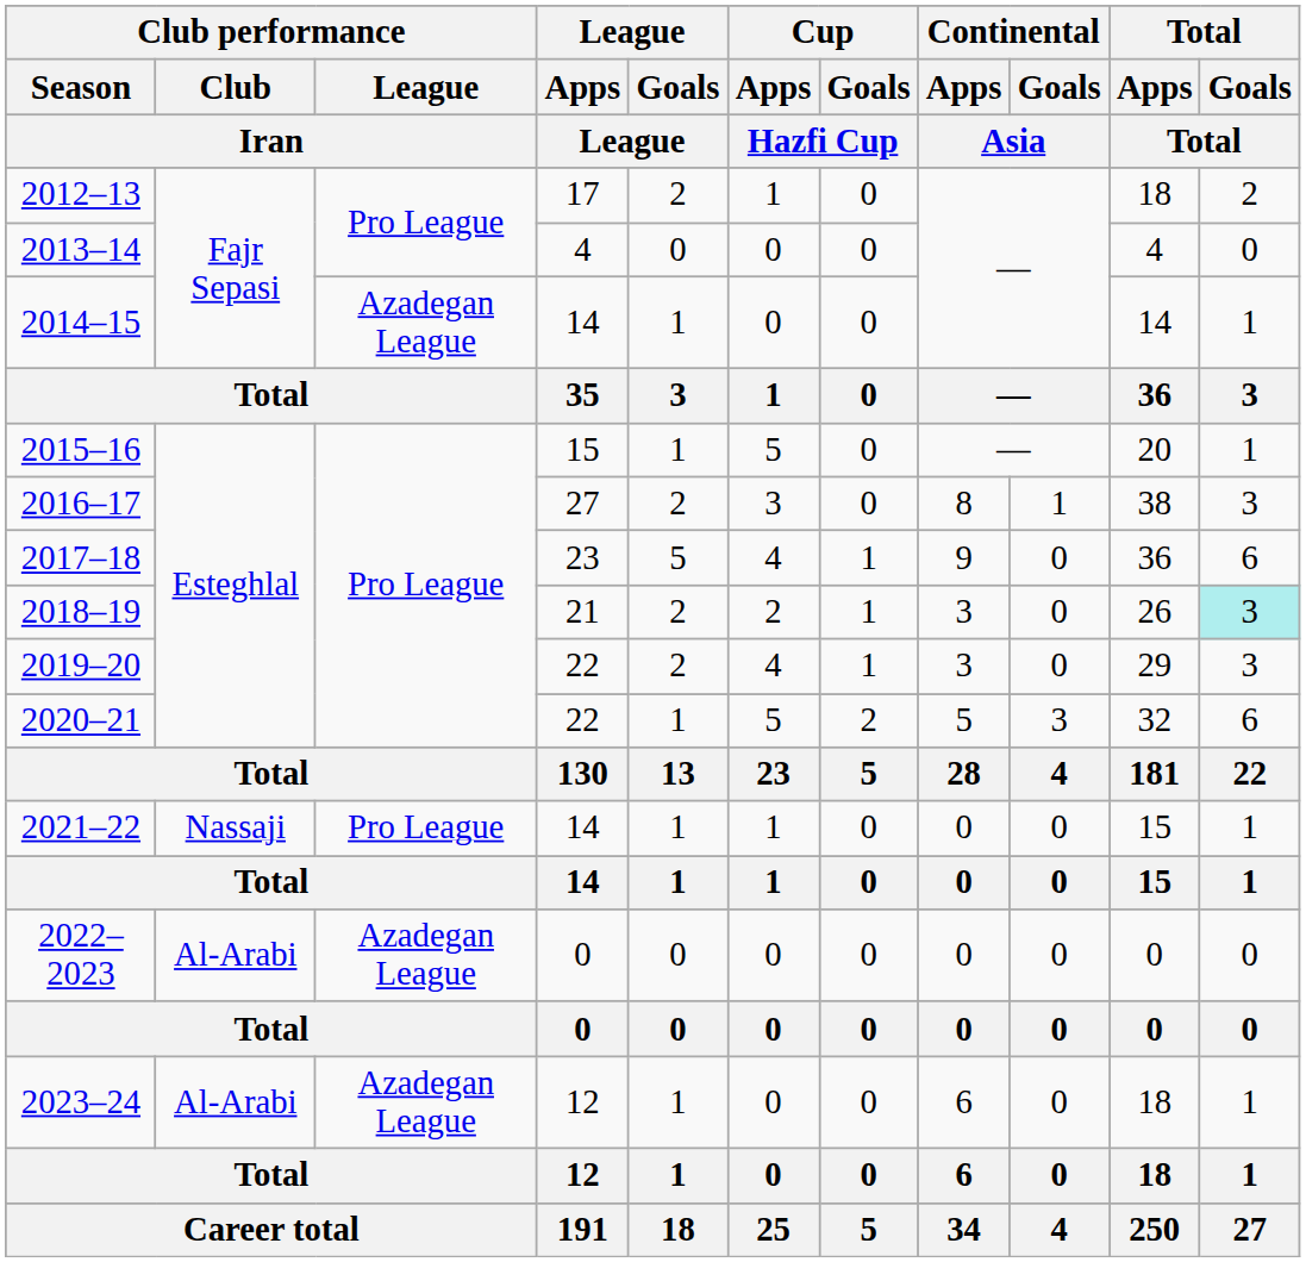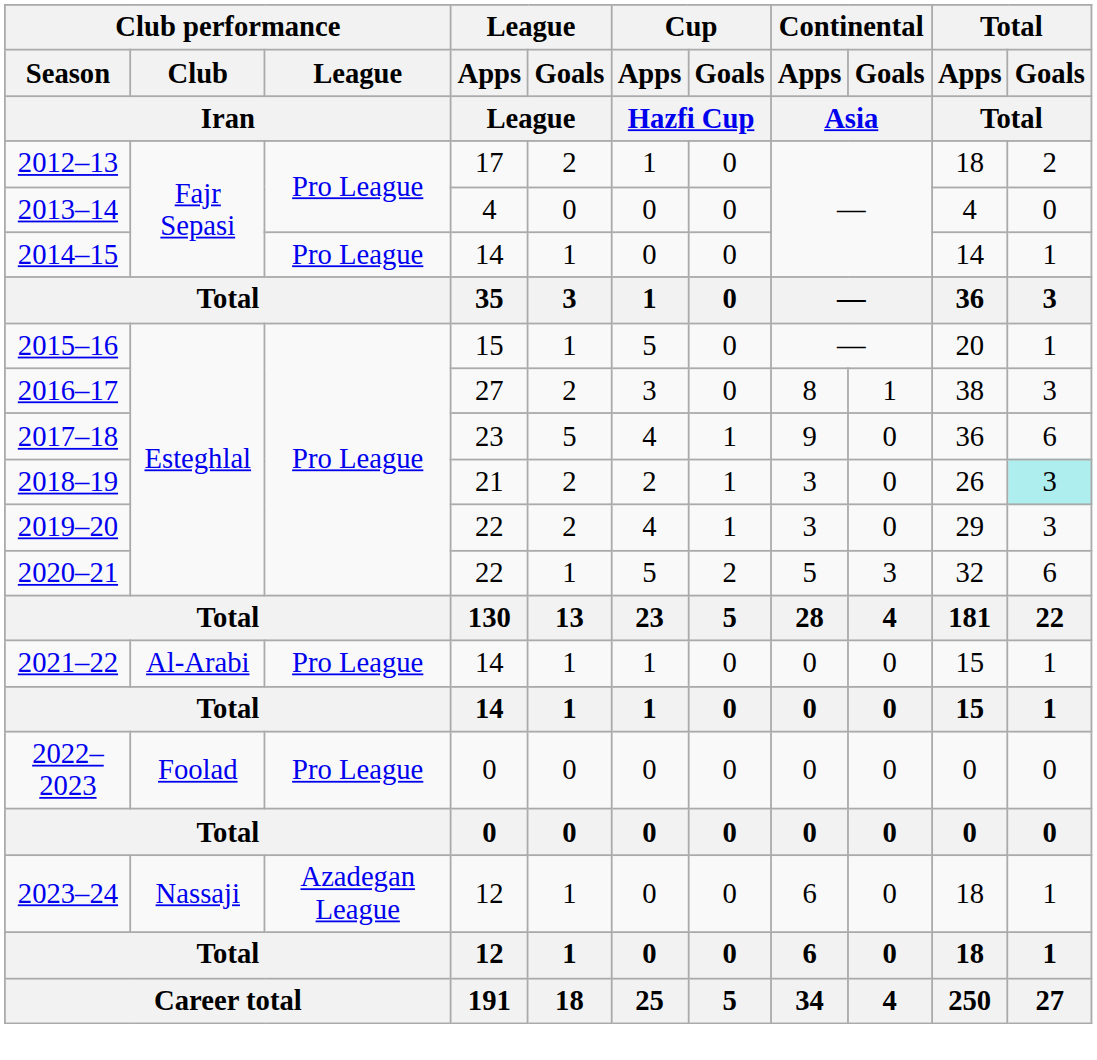 <table class="wikitable" style="text-align:center">
 <tr>
 <th colspan=3>Club performance</th>
 <th colspan=2>League</th>
 <th colspan=2>Cup</th>
 <th colspan=2>Continental</th>
 <th colspan=2>Total</th>
 </tr>
 <tr>
 <th>Season</th>
 <th>Club</th>
 <th>League</th>
 <th>Apps</th>
 <th>Goals</th>
 <th>Apps</th>
 <th>Goals</th>
 <th>Apps</th>
 <th>Goals</th>
 <th>Apps</th>
 <th>Goals</th>
 </tr>
 <tr>
 <th colspan=3>Iran</th>
 <th colspan=2>League</th>
 <th colspan=2><a href='#'>Hazfi Cup</a></th>
 <th colspan=2><a href='#'>Asia</a></th>
 <th colspan=2>Total</th>
 </tr>
 <tr>
 <td><a href='#'>2012–13</a></td>
 <td rowspan="3"><a href='#'>Fajr Sepasi</a></td>
 <td rowspan="2"><a href='#'>Pro League</a></td>
 <td>17</td>
 <td>2</td>
 <td>1</td>
 <td>0</td>
 <td colspan="2" rowspan="3">—</td>
 <td>18</td>
 <td>2</td>
 </tr>
 <tr>
 <td><a href='#'>2013–14</a></td>
 <td>4</td>
 <td>0</td>
 <td>0</td>
 <td>0</td>
 <td>4</td>
 <td>0</td>
 </tr>
 <tr>
 <td><a href='#'>2014–15</a></td>
-<td rowspan="1"><a href='#'>Azadegan League</a></td>
+<td><a href='#'>Pro League</a></td>
 <td>14</td>
 <td>1</td>
 <td>0</td>
 <td>0</td>
 <td>14</td>
 <td>1</td>
 </tr>
 <tr>
 <th colspan="3">Total</th>
 <th>35</th>
 <th>3</th>
 <th>1</th>
 <th>0</th>
 <th colspan="2">—</th>
 <th>36</th>
 <th>3</th>
 </tr>
 <tr>
 <td><a href='#'>2015–16</a></td>
 <td rowspan="6"><a href='#'>Esteghlal</a></td>
 <td rowspan="6"><a href='#'>Pro League</a></td>
 <td>15</td>
 <td>1</td>
 <td>5</td>
 <td>0</td>
 <td colspan="2">—</td>
 <td>20</td>
 <td>1</td>
 </tr>
 <tr>
 <td><a href='#'>2016–17</a></td>
 <td>27</td>
 <td>2</td>
 <td>3</td>
 <td>0</td>
 <td>8</td>
 <td>1</td>
 <td>38</td>
 <td>3</td>
 </tr>
 <tr>
 <td><a href='#'>2017–18</a></td>
 <td>23</td>
 <td>5</td>
 <td>4</td>
 <td>1</td>
 <td>9</td>
 <td>0</td>
 <td>36</td>
 <td>6</td>
 </tr>
 <tr>
 <td><a href='#'>2018–19</a></td>
 <td>21</td>
 <td>2</td>
 <td>2</td>
 <td>1</td>
 <td>3</td>
 <td>0</td>
 <td>26</td>
 <td style="background: paleturquoise;">3</td>
 </tr>
 <tr>
 <td><a href='#'>2019–20</a></td>
 <td>22</td>
 <td>2</td>
 <td>4</td>
 <td>1</td>
 <td>3</td>
 <td>0</td>
 <td>29</td>
 <td>3</td>
 </tr>
 <tr>
 <td><a href='#'>2020–21</a></td>
 <td>22</td>
 <td>1</td>
 <td>5</td>
 <td>2</td>
 <td>5</td>
 <td>3</td>
 <td>32</td>
 <td>6</td>
 </tr>
 <tr>
 <th colspan="3">Total</th>
 <th>130</th>
 <th>13</th>
 <th>23</th>
 <th>5</th>
 <th>28</th>
 <th>4</th>
 <th>181</th>
 <th>22</th>
 </tr>
 <tr>
 <td><a href='#'>2021–22</a></td>
-<td><a href='#'>Nassaji</a></td>
+<td><a href='#'>Al-Arabi</a></td>
 <td><a href='#'>Pro League</a></td>
 <td>14</td>
 <td>1</td>
 <td>1</td>
 <td>0</td>
 <td>0</td>
 <td>0</td>
 <td>15</td>
 <td>1</td>
 </tr>
 <tr>
 <th Colspan="3">Total</th>
 <th>14</th>
 <th>1</th>
 <th>1</th>
 <th>0</th>
 <th>0</th>
 <th>0</th>
 <th>15</th>
 <th>1</th>
 </tr>
 <tr>
 <td><a href='#'>2022–2023</a></td>
-<td><a href='#'>Al-Arabi</a></td>
-<td rowspan="1"><a href='#'>Azadegan League</a></td>
+<td><a href='#'>Foolad</a></td>
+<td><a href='#'>Pro League</a></td>
 <td>0</td>
 <td>0</td>
 <td>0</td>
 <td>0</td>
 <td>0</td>
 <td>0</td>
 <td>0</td>
 <td>0</td>
 </tr>
 <tr>
 <th Colspan="3">Total</th>
 <th>0</th>
 <th>0</th>
 <th>0</th>
 <th>0</th>
 <th>0</th>
 <th>0</th>
 <th>0</th>
 <th>0</th>
 </tr>
 <tr>
 <td><a href='#'>2023–24</a></td>
-<td><a href='#'>Al-Arabi</a></td>
+<td><a href='#'>Nassaji</a></td>
 <td rowspan="1"><a href='#'>Azadegan League</a></td>
 <td>12</td>
 <td>1</td>
 <td>0</td>
 <td>0</td>
 <td>6</td>
 <td>0</td>
 <td>18</td>
 <td>1</td>
 </tr>
 <tr>
 <th Colspan="3">Total</th>
 <th>12</th>
 <th>1</th>
 <th>0</th>
 <th>0</th>
 <th>6</th>
 <th>0</th>
 <th>18</th>
 <th>1</th>
 </tr>
 <tr>
 <th colspan="3">Career total</th>
 <th>191</th>
 <th>18</th>
 <th>25</th>
 <th>5</th>
 <th>34</th>
 <th>4</th>
 <th>250</th>
 <th>27</th>
 </tr>
 </table>
